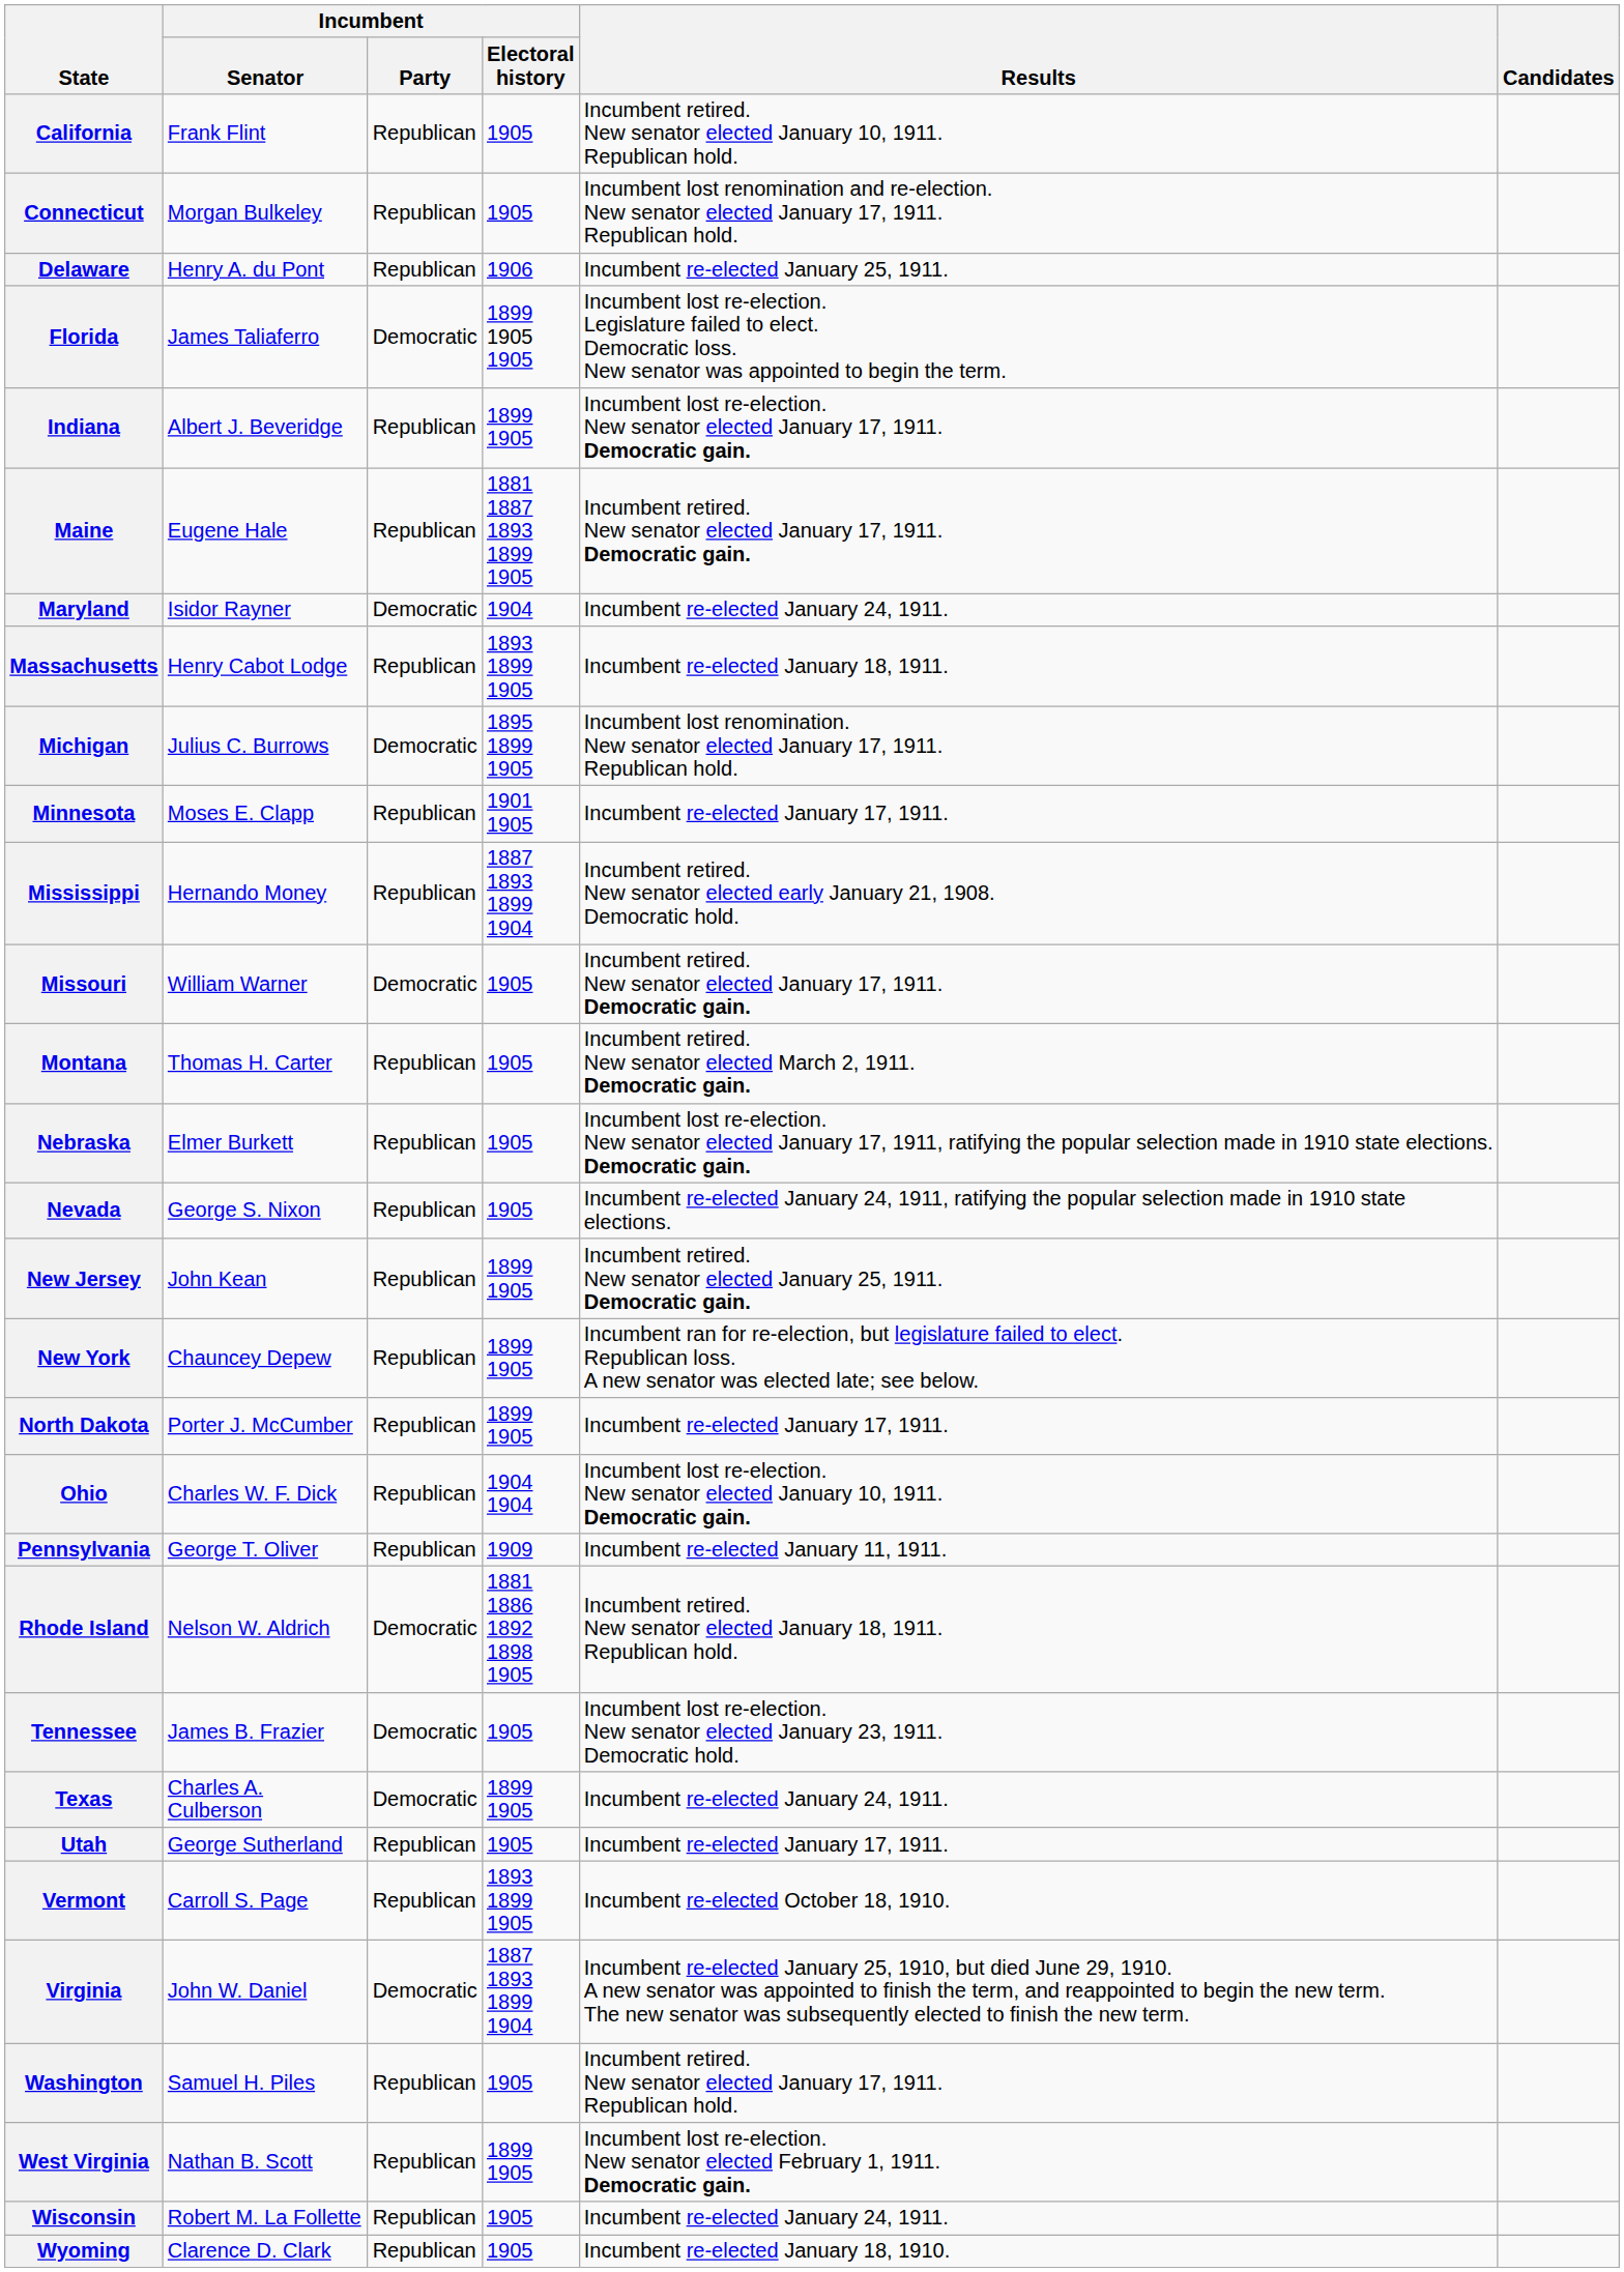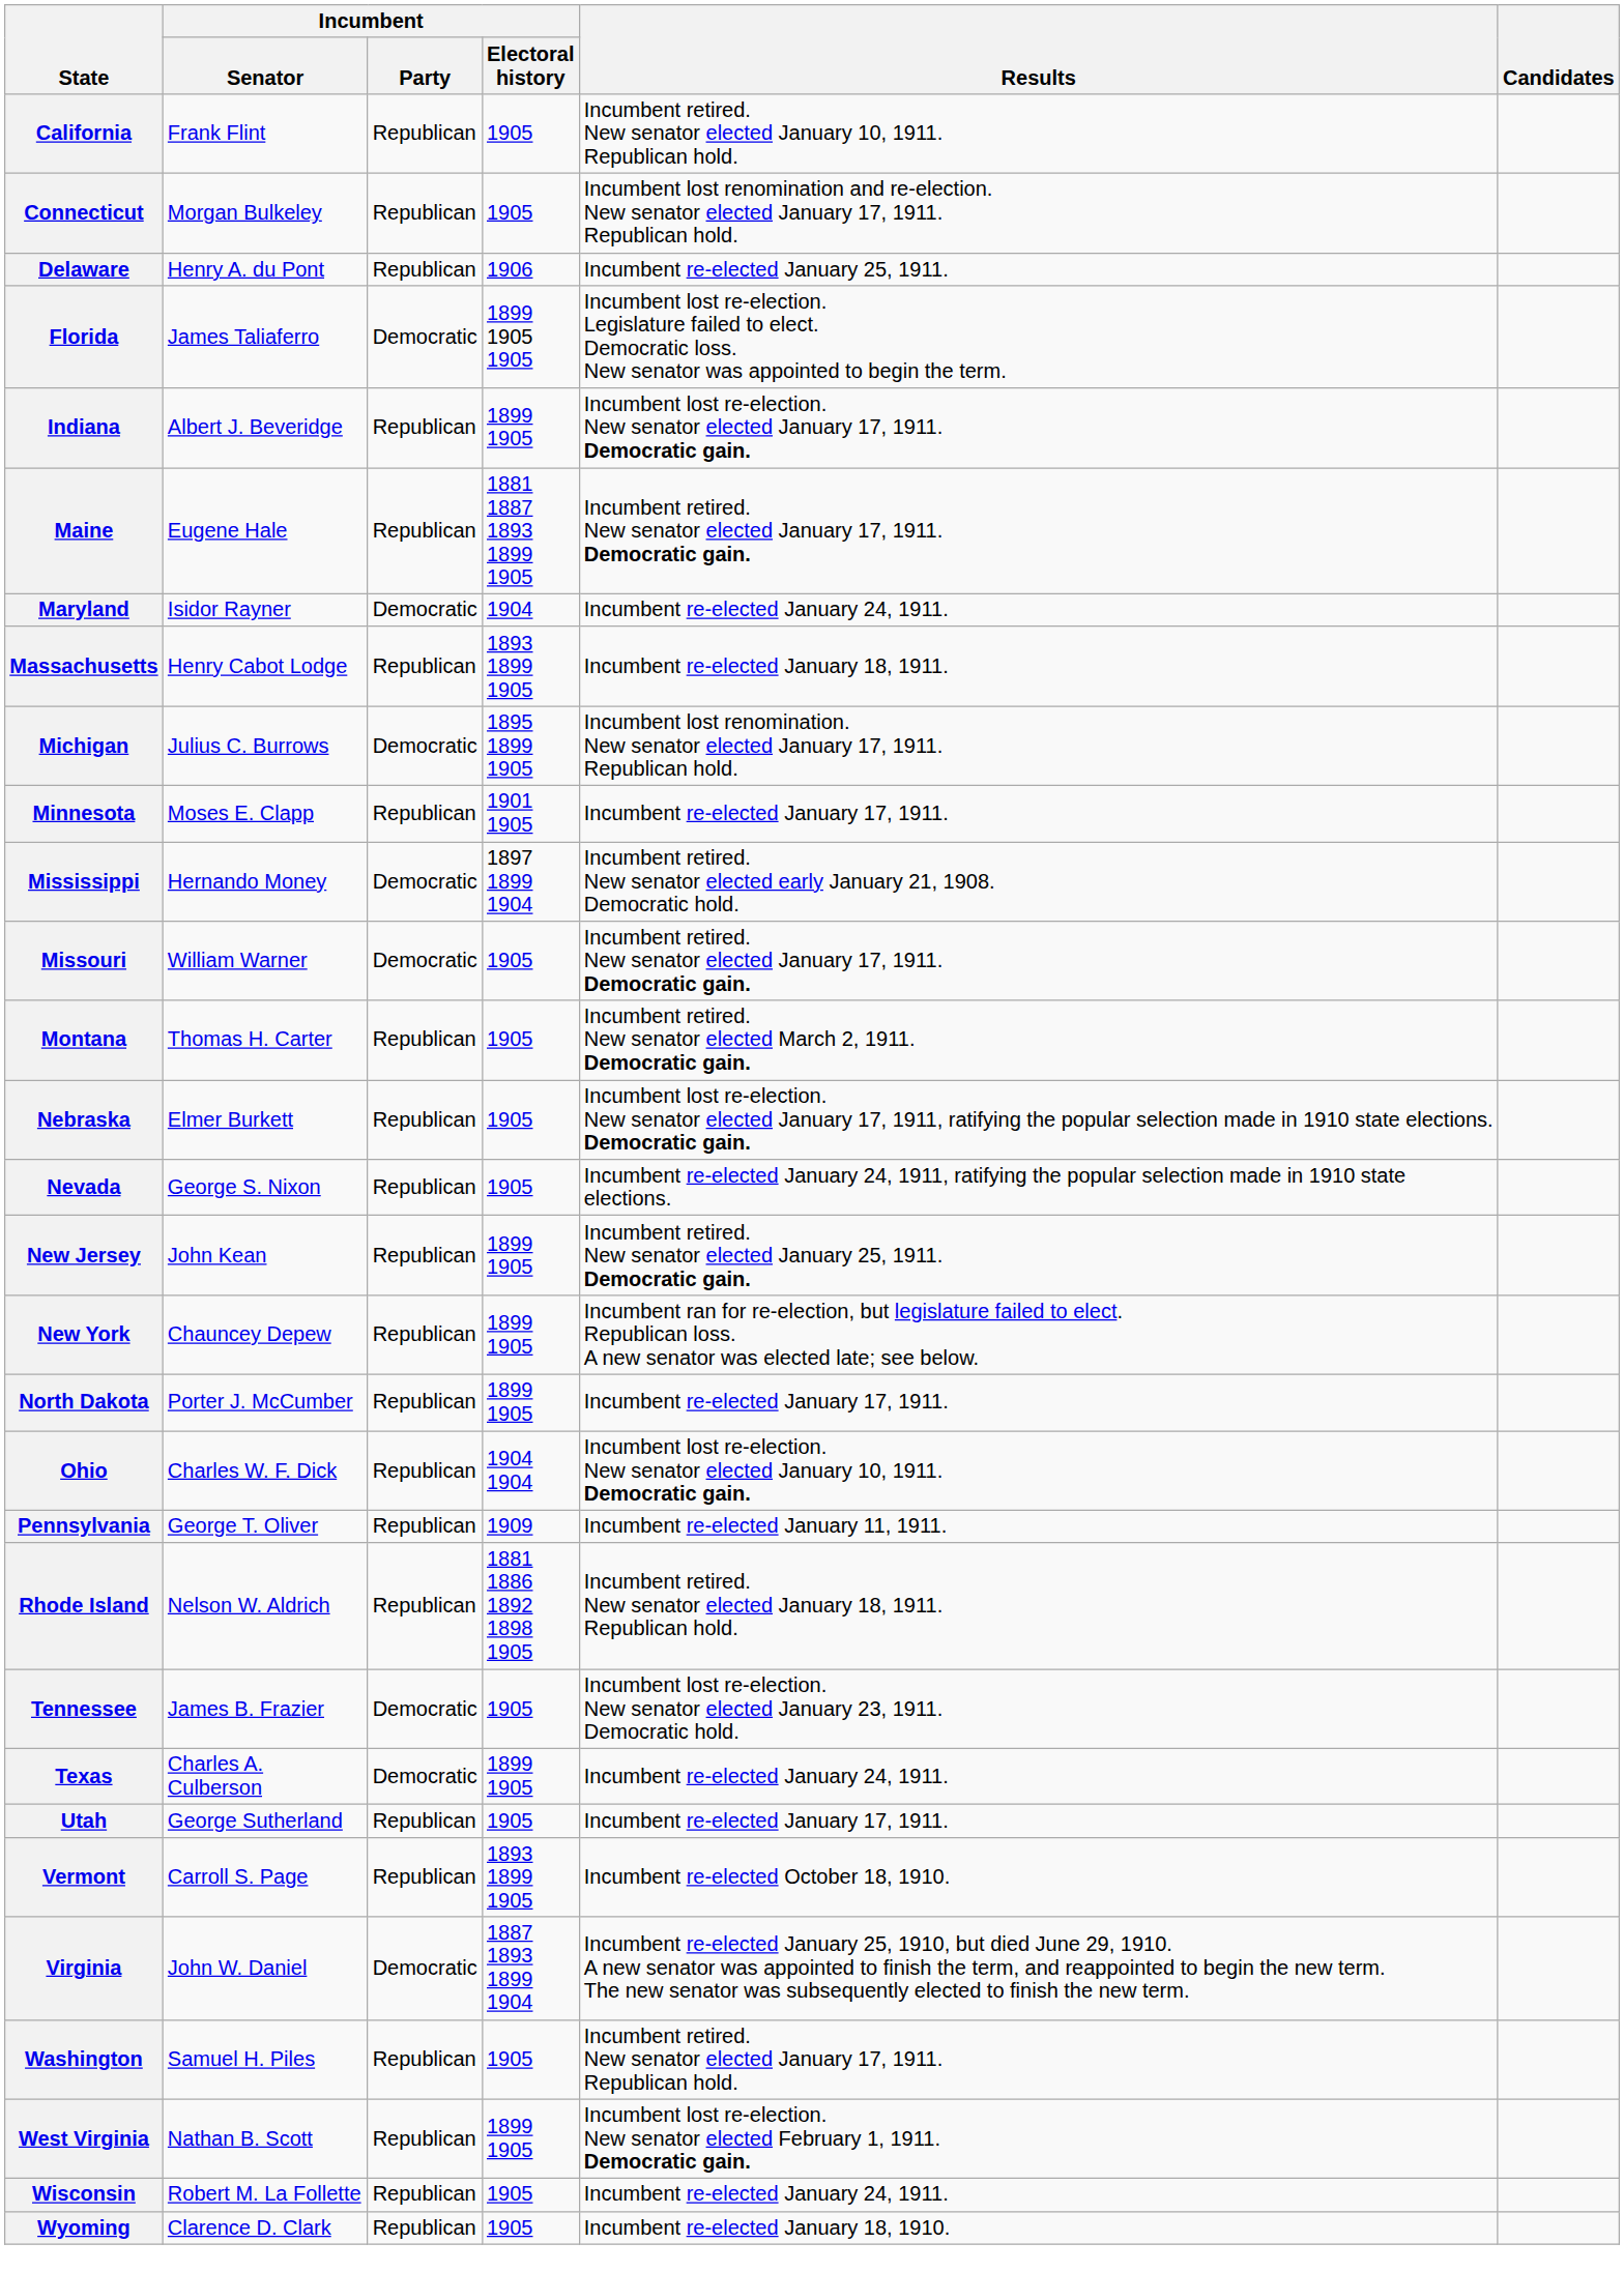 <table class=wikitable>
 <tr valign=bottom>
 <th rowspan=2>State</th>
 <th colspan=3>Incumbent</th>
 <th rowspan=2>Results</th>
 <th rowspan=2>Candidates</th>
 </tr>
 <tr valign=bottom>
 <th>Senator</th>
 <th>Party</th>
 <th>Electoral<br>history</th>
 </tr>
 <tr>
 <th><a href='#'>California</a></th>
 <td><a href='#'>Frank Flint</a></td>
 <td>Republican</td>
 <td><a href='#'>1905</a></td>
 <td>Incumbent retired.<br>New senator <a href='#'>elected</a> January 10, 1911.<br>Republican hold.</td>
 <td nowrap></td>
 </tr>
 <tr>
 <th><a href='#'>Connecticut</a></th>
 <td><a href='#'>Morgan Bulkeley</a></td>
 <td>Republican</td>
 <td><a href='#'>1905</a></td>
 <td>Incumbent lost renomination and re-election.<br>New senator <a href='#'>elected</a> January 17, 1911.<br>Republican hold.</td>
 <td nowrap></td>
 </tr>
 <tr>
 <th><a href='#'>Delaware</a></th>
 <td><a href='#'>Henry A. du Pont</a></td>
 <td>Republican</td>
 <td><a href='#'>1906</a></td>
 <td>Incumbent <a href='#'>re-elected</a> January 25, 1911.</td>
 <td nowrap></td>
 </tr>
 <tr>
 <th><a href='#'>Florida</a></th>
 <td><a href='#'>James Taliaferro</a></td>
 <td>Democratic</td>
 <td><a href='#'>1899 </a><br>1905 <br><a href='#'>1905 </a></td>
 <td>Incumbent lost re-election.<br>Legislature failed to elect.<br>Democratic loss.<br>New senator was appointed to begin the term.</td>
 <td nowrap></td>
 </tr>
 <tr>
 <th><a href='#'>Indiana</a></th>
 <td><a href='#'>Albert J. Beveridge</a></td>
 <td>Republican</td>
 <td><a href='#'>1899</a><br><a href='#'>1905</a></td>
 <td>Incumbent lost re-election.<br>New senator <a href='#'>elected</a> January 17, 1911.<br><strong>Democratic gain.</strong></td>
 <td nowrap></td>
 </tr>
 <tr>
 <th><a href='#'>Maine</a></th>
 <td><a href='#'>Eugene Hale</a></td>
 <td>Republican</td>
 <td><a href='#'>1881</a><br><a href='#'>1887</a><br><a href='#'>1893</a><br><a href='#'>1899</a><br><a href='#'>1905</a></td>
 <td>Incumbent retired.<br>New senator <a href='#'>elected</a> January 17, 1911.<br><strong>Democratic gain.</strong></td>
 <td nowrap></td>
 </tr>
 <tr>
 <th><a href='#'>Maryland</a></th>
 <td><a href='#'>Isidor Rayner</a></td>
 <td>Democratic</td>
 <td><a href='#'>1904</a></td>
 <td>Incumbent <a href='#'>re-elected</a> January 24, 1911.</td>
 <td nowrap></td>
 </tr>
 <tr>
 <th><a href='#'>Massachusetts</a></th>
 <td><a href='#'>Henry Cabot Lodge</a></td>
 <td>Republican</td>
 <td><a href='#'>1893</a><br><a href='#'>1899</a><br><a href='#'>1905</a></td>
 <td>Incumbent <a href='#'>re-elected</a> January 18, 1911.</td>
 <td nowrap></td>
 </tr>
 <tr>
 <th><a href='#'>Michigan</a></th>
 <td><a href='#'>Julius C. Burrows</a></td>
 <td>Democratic</td>
 <td><a href='#'>1895 </a><br><a href='#'>1899</a><br><a href='#'>1905</a></td>
 <td>Incumbent lost renomination.<br>New senator <a href='#'>elected</a> January 17, 1911.<br>Republican hold.</td>
 <td nowrap></td>
 </tr>
 <tr>
 <th><a href='#'>Minnesota</a></th>
 <td><a href='#'>Moses E. Clapp</a></td>
 <td>Republican</td>
 <td><a href='#'>1901 </a><br><a href='#'>1905</a></td>
 <td>Incumbent <a href='#'>re-elected</a> January 17, 1911.</td>
 <td nowrap></td>
 </tr>
 <tr>
 <th><a href='#'>Mississippi</a></th>
 <td><a href='#'>Hernando Money</a></td>
-<td>Republican</td>
-<td><a href='#'>1887</a><br><a href='#'>1893</a><br><a href='#'>1899</a><br><a href='#'>1904</a></td>
+<td>Democratic</td>
+<td>1897 <br><a href='#'>1899</a><br><a href='#'>1904</a></td>
 <td>Incumbent retired.<br>New senator <a href='#'>elected early</a> January 21, 1908.<br>Democratic hold.</td>
 <td nowrap></td>
 </tr>
 <tr>
 <th><a href='#'>Missouri</a></th>
 <td><a href='#'>William Warner</a></td>
 <td>Democratic</td>
 <td><a href='#'>1905</a></td>
 <td>Incumbent retired.<br>New senator <a href='#'>elected</a> January 17, 1911.<br><strong>Democratic gain.</strong></td>
 <td nowrap></td>
 </tr>
 <tr>
 <th><a href='#'>Montana</a></th>
 <td><a href='#'>Thomas H. Carter</a></td>
 <td>Republican</td>
 <td><a href='#'>1905</a></td>
 <td>Incumbent retired.<br>New senator <a href='#'>elected</a> March 2, 1911.<br><strong>Democratic gain.</strong></td>
 <td nowrap></td>
 </tr>
 <tr>
 <th><a href='#'>Nebraska</a></th>
 <td><a href='#'>Elmer Burkett</a></td>
 <td>Republican</td>
 <td><a href='#'>1905</a></td>
 <td>Incumbent lost re-election.<br>New senator <a href='#'>elected</a> January 17, 1911, ratifying the popular selection made in 1910 state elections.<br><strong>Democratic gain.</strong></td>
 <td nowrap></td>
 </tr>
 <tr>
 <th><a href='#'>Nevada</a></th>
 <td><a href='#'>George S. Nixon</a></td>
 <td>Republican</td>
 <td><a href='#'>1905</a></td>
 <td>Incumbent <a href='#'>re-elected</a> January 24, 1911, ratifying the popular selection made in 1910 state elections.</td>
 <td nowrap></td>
 </tr>
 <tr>
 <th><a href='#'>New Jersey</a></th>
 <td><a href='#'>John Kean</a></td>
 <td>Republican</td>
 <td><a href='#'>1899</a><br><a href='#'>1905</a></td>
 <td>Incumbent retired.<br>New senator <a href='#'>elected</a> January 25, 1911.<br><strong>Democratic gain.</strong></td>
 <td nowrap></td>
 </tr>
 <tr>
 <th><a href='#'>New York</a></th>
 <td><a href='#'>Chauncey Depew</a></td>
 <td>Republican</td>
 <td><a href='#'>1899</a><br><a href='#'>1905</a></td>
 <td>Incumbent ran for re-election, but <a href='#'>legislature failed to elect</a>.<br>Republican loss.<br>A new senator was elected late; see below.</td>
 <td nowrap></td>
 </tr>
 <tr>
 <th><a href='#'>North Dakota</a></th>
 <td><a href='#'>Porter J. McCumber</a></td>
 <td>Republican</td>
 <td><a href='#'>1899</a><br><a href='#'>1905</a></td>
 <td>Incumbent <a href='#'>re-elected</a> January 17, 1911.</td>
 <td nowrap></td>
 </tr>
 <tr>
 <th><a href='#'>Ohio</a></th>
 <td><a href='#'>Charles W. F. Dick</a></td>
 <td>Republican</td>
 <td><a href='#'>1904 </a><br><a href='#'>1904</a></td>
 <td>Incumbent lost re-election.<br>New senator <a href='#'>elected</a> January 10, 1911.<br><strong>Democratic gain.</strong></td>
 <td nowrap></td>
 </tr>
 <tr>
 <th><a href='#'>Pennsylvania</a></th>
 <td><a href='#'>George T. Oliver</a></td>
 <td>Republican</td>
 <td><a href='#'>1909 </a></td>
 <td>Incumbent <a href='#'>re-elected</a> January 11, 1911.</td>
 <td nowrap></td>
 </tr>
 <tr>
 <th><a href='#'>Rhode Island</a></th>
 <td><a href='#'>Nelson W. Aldrich</a></td>
-<td>Democratic</td>
+<td>Republican</td>
 <td><a href='#'>1881 </a><br><a href='#'>1886</a><br><a href='#'>1892</a><br><a href='#'>1898</a><br><a href='#'>1905</a></td>
 <td>Incumbent retired.<br>New senator <a href='#'>elected</a> January 18, 1911.<br>Republican hold.</td>
 <td nowrap></td>
 </tr>
 <tr>
 <th><a href='#'>Tennessee</a></th>
 <td><a href='#'>James B. Frazier</a></td>
 <td>Democratic</td>
 <td><a href='#'>1905 </a></td>
 <td>Incumbent lost re-election.<br>New senator <a href='#'>elected</a> January 23, 1911.<br>Democratic hold.</td>
 <td nowrap></td>
 </tr>
 <tr>
 <th><a href='#'>Texas</a></th>
 <td><a href='#'>Charles A. Culberson</a></td>
 <td>Democratic</td>
 <td><a href='#'>1899</a><br><a href='#'>1905</a></td>
 <td>Incumbent <a href='#'>re-elected</a> January 24, 1911.</td>
 <td nowrap></td>
 </tr>
 <tr>
 <th><a href='#'>Utah</a></th>
 <td><a href='#'>George Sutherland</a></td>
 <td>Republican</td>
 <td><a href='#'>1905</a></td>
 <td>Incumbent <a href='#'>re-elected</a> January 17, 1911.</td>
 <td nowrap></td>
 </tr>
 <tr>
 <th><a href='#'>Vermont</a></th>
 <td><a href='#'>Carroll S. Page</a></td>
 <td>Republican</td>
 <td><a href='#'>1893</a><br><a href='#'>1899</a><br><a href='#'>1905</a></td>
 <td>Incumbent <a href='#'>re-elected</a> October 18, 1910.</td>
 <td nowrap></td>
 </tr>
 <tr>
 <th><a href='#'>Virginia</a></th>
 <td nowrap><a href='#'>John W. Daniel</a></td>
 <td>Democratic</td>
 <td><a href='#'>1887</a><br><a href='#'>1893</a><br><a href='#'>1899</a><br><a href='#'>1904</a></td>
 <td>Incumbent <a href='#'>re-elected</a> January 25, 1910, but died June 29, 1910.<br>A new senator was appointed to finish the term, and reappointed to begin the new term.<br>The new senator was subsequently elected to finish the new term.</td>
 <td nowrap></td>
 </tr>
 <tr>
 <th><a href='#'>Washington</a></th>
 <td><a href='#'>Samuel H. Piles</a></td>
 <td>Republican</td>
 <td><a href='#'>1905</a></td>
 <td>Incumbent retired.<br>New senator <a href='#'>elected</a> January 17, 1911.<br>Republican hold.</td>
 <td nowrap></td>
 </tr>
 <tr>
 <th><a href='#'>West Virginia</a></th>
 <td><a href='#'>Nathan B. Scott</a></td>
 <td>Republican</td>
 <td><a href='#'>1899</a><br><a href='#'>1905</a></td>
 <td>Incumbent lost re-election.<br>New senator <a href='#'>elected</a>  February 1, 1911.<br><strong>Democratic gain.</strong></td>
 <td nowrap></td>
 </tr>
 <tr>
 <th><a href='#'>Wisconsin</a></th>
 <td><a href='#'>Robert M. La&nbsp;Follette</a></td>
 <td>Republican</td>
 <td><a href='#'>1905</a></td>
 <td>Incumbent <a href='#'>re-elected</a> January 24, 1911.</td>
 <td nowrap></td>
 </tr>
 <tr>
 <th><a href='#'>Wyoming</a></th>
 <td><a href='#'>Clarence D. Clark</a></td>
 <td>Republican</td>
 <td><a href='#'>1905</a></td>
 <td>Incumbent <a href='#'>re-elected</a> January 18, 1910.</td>
 <td nowrap></td>
 </tr>
 </table>
